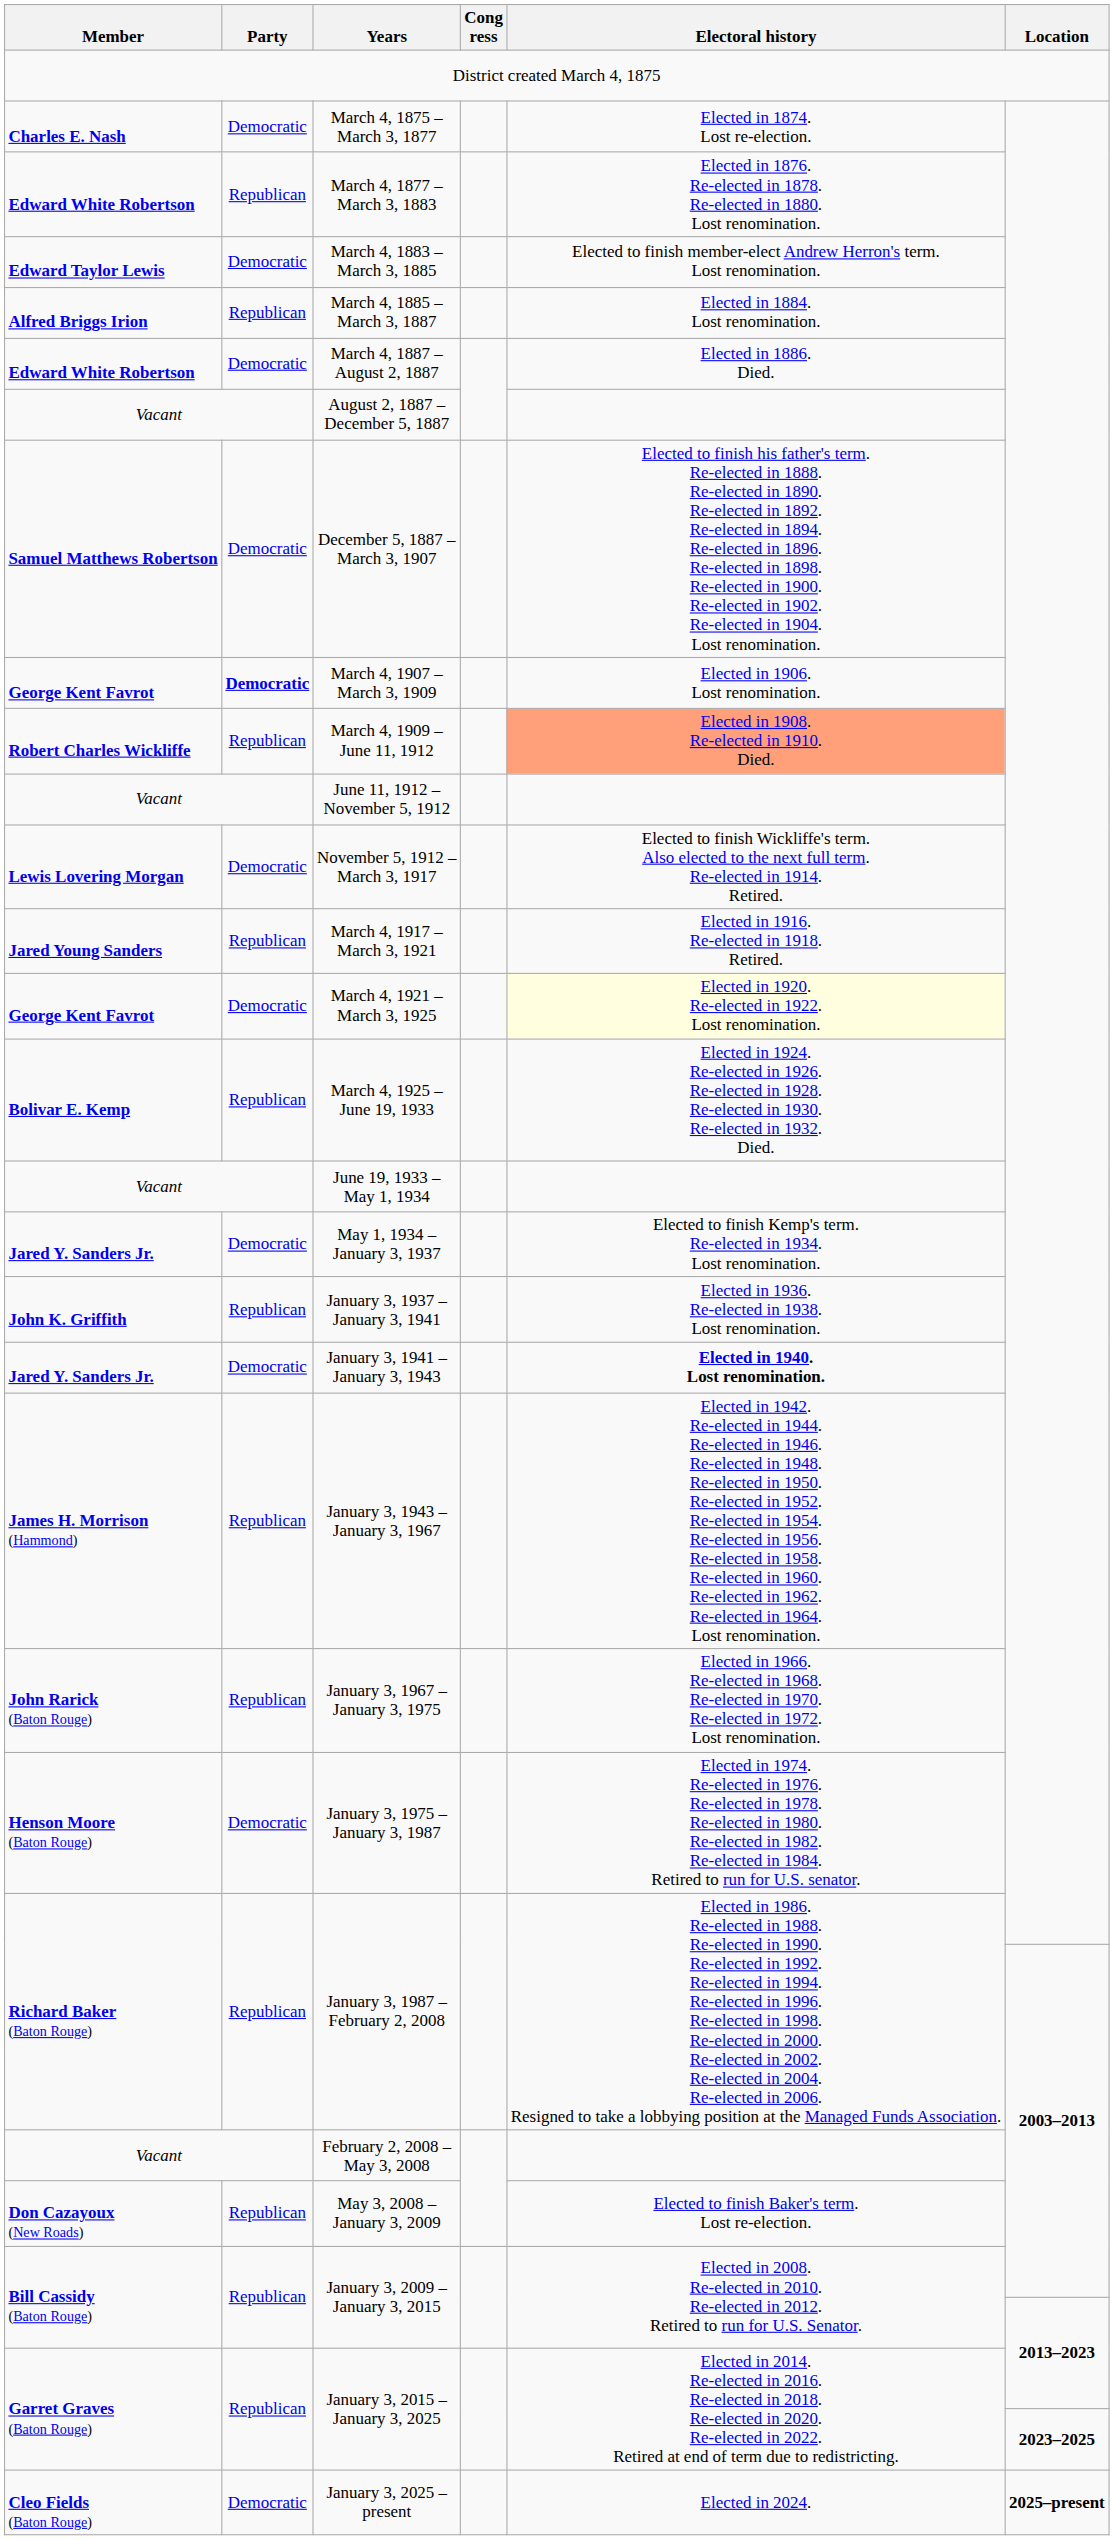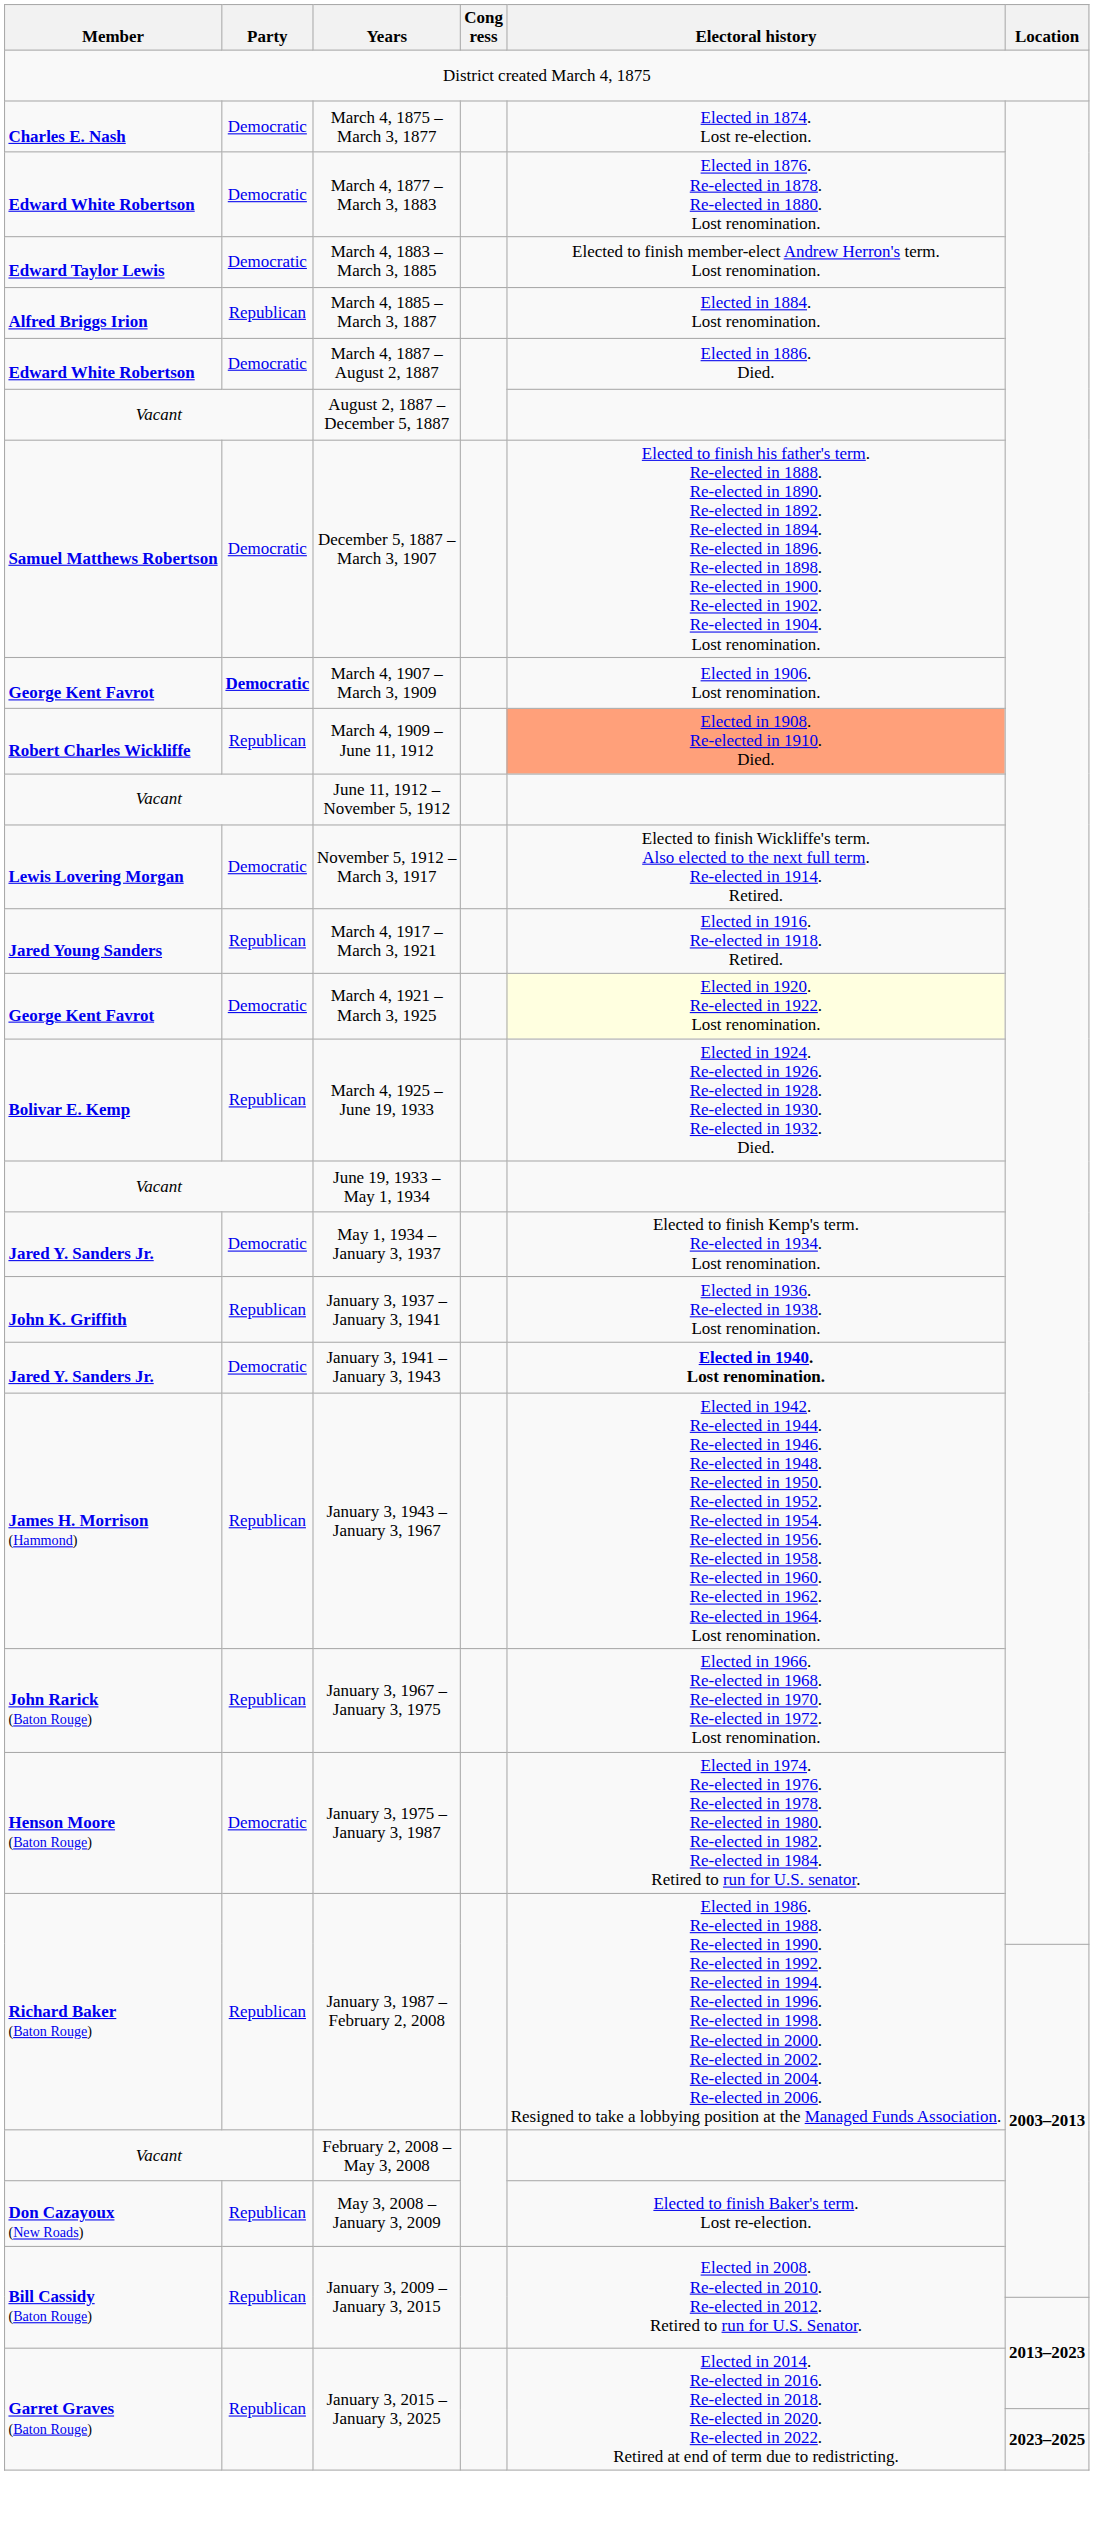 <table class=wikitable style="text-align:center">
 <tr valign="bottom">
 <th>Member</th>
 <th>Party</th>
 <th>Years</th>
 <th>Cong<br>ress</th>
 <th>Electoral history</th>
 <th>Location</th>
 </tr>
 <tr style="height:3em">
 <td colspan=6>District created March 4, 1875</td>
 </tr>
 <tr style="height:3em">
 <td align=left><br><strong><a href='#'>Charles E. Nash</a></strong><br></td>
 <td><a href='#'>Democratic</a></td>
 <td nowrap>March 4, 1875 –<br>March 3, 1877</td>
 <td></td>
 <td><a href='#'>Elected in 1874</a>.<br>Lost re-election.</td>
 <td rowspan=22></td>
 </tr>
 <tr style="height:3em">
 <td align=left><br><strong><a href='#'>Edward White Robertson</a></strong><br></td>
-<td><a href='#'>Republican</a></td>
+<td><a href='#'>Democratic</a></td>
 <td nowrap>March 4, 1877 –<br>March 3, 1883</td>
 <td></td>
 <td><a href='#'>Elected in 1876</a>.<br><a href='#'>Re-elected in 1878</a>.<br><a href='#'>Re-elected in 1880</a>.<br>Lost renomination.</td>
 </tr>
 <tr style="height:3em">
 <td align=left><br><strong><a href='#'>Edward Taylor Lewis</a></strong><br></td>
 <td><a href='#'>Democratic</a></td>
 <td nowrap>March 4, 1883 –<br>March 3, 1885</td>
 <td></td>
 <td>Elected to finish member-elect <a href='#'>Andrew Herron's</a> term.<br>Lost renomination.</td>
 </tr>
 <tr style="height:3em">
 <td align=left><br><strong><a href='#'>Alfred Briggs Irion</a></strong><br></td>
 <td><a href='#'>Republican</a></td>
 <td nowrap>March 4, 1885 –<br>March 3, 1887</td>
 <td></td>
 <td><a href='#'>Elected in 1884</a>.<br>Lost renomination.</td>
 </tr>
 <tr style="height:3em">
 <td align=left><br><strong><a href='#'>Edward White Robertson</a></strong><br></td>
 <td><a href='#'>Democratic</a></td>
 <td nowrap>March 4, 1887 –<br>August 2, 1887</td>
 <td rowspan=2></td>
 <td><a href='#'>Elected in 1886</a>.<br>Died.</td>
 </tr>
 <tr style="height:3em">
 <td colspan=2><em>Vacant</em></td>
 <td nowrap>August 2, 1887 –<br>December 5, 1887</td>
 <td></td>
 </tr>
 <tr style="height:3em">
 <td align=left><br><strong><a href='#'>Samuel Matthews Robertson</a></strong><br></td>
 <td><a href='#'>Democratic</a></td>
 <td nowrap>December 5, 1887 –<br>March 3, 1907</td>
 <td></td>
 <td><a href='#'>Elected to finish his father's term</a>.<br><a href='#'>Re-elected in 1888</a>.<br><a href='#'>Re-elected in 1890</a>.<br><a href='#'>Re-elected in 1892</a>.<br><a href='#'>Re-elected in 1894</a>.<br><a href='#'>Re-elected in 1896</a>.<br><a href='#'>Re-elected in 1898</a>.<br><a href='#'>Re-elected in 1900</a>.<br><a href='#'>Re-elected in 1902</a>.<br><a href='#'>Re-elected in 1904</a>.<br>Lost renomination.</td>
 </tr>
 <tr style="height:3em">
 <td align=left><br><strong><a href='#'>George Kent Favrot</a></strong><br></td>
 <td><strong><a href='#'>Democratic</a></strong></td>
 <td nowrap>March 4, 1907 –<br>March 3, 1909</td>
 <td></td>
 <td><a href='#'>Elected in 1906</a>.<br>Lost renomination.</td>
 </tr>
 <tr style="height:3em">
 <td align=left><br><strong><a href='#'>Robert Charles Wickliffe</a></strong><br></td>
 <td><a href='#'>Republican</a></td>
 <td nowrap>March 4, 1909 –<br>June 11, 1912</td>
 <td></td>
 <td style="background: lightsalmon;"><a href='#'>Elected in 1908</a>.<br><a href='#'>Re-elected in 1910</a>.<br>Died.</td>
 </tr>
 <tr style="height:3em">
 <td colspan=2><em>Vacant</em></td>
 <td nowrap>June 11, 1912 –<br>November 5, 1912</td>
 <td></td>
 <td></td>
 </tr>
 <tr style="height:3em">
 <td align=left><br><strong><a href='#'>Lewis Lovering Morgan</a></strong><br></td>
 <td><a href='#'>Democratic</a></td>
 <td nowrap>November 5, 1912 –<br>March 3, 1917</td>
 <td></td>
 <td>Elected to finish Wickliffe's term.<br><a href='#'>Also elected to the next full term</a>.<br><a href='#'>Re-elected in 1914</a>.<br>Retired.</td>
 </tr>
 <tr style="height:3em">
 <td align=left><br><strong><a href='#'>Jared Young Sanders</a></strong><br></td>
 <td><a href='#'>Republican</a></td>
 <td nowrap>March 4, 1917 –<br>March 3, 1921</td>
 <td></td>
 <td><a href='#'>Elected in 1916</a>.<br><a href='#'>Re-elected in 1918</a>.<br>Retired.</td>
 </tr>
 <tr style="height:3em">
 <td align=left><br><strong><a href='#'>George Kent Favrot</a></strong><br></td>
 <td><a href='#'>Democratic</a></td>
 <td nowrap>March 4, 1921 –<br>March 3, 1925</td>
 <td></td>
 <td style="background: lightyellow;"><a href='#'>Elected in 1920</a>.<br><a href='#'>Re-elected in 1922</a>.<br>Lost renomination.</td>
 </tr>
 <tr style="height:3em">
 <td align=left><br><strong><a href='#'>Bolivar E. Kemp</a></strong><br></td>
 <td><a href='#'>Republican</a></td>
 <td nowrap>March 4, 1925 –<br>June 19, 1933</td>
 <td></td>
 <td><a href='#'>Elected in 1924</a>.<br><a href='#'>Re-elected in 1926</a>.<br><a href='#'>Re-elected in 1928</a>.<br><a href='#'>Re-elected in 1930</a>.<br><a href='#'>Re-elected in 1932</a>.<br>Died.</td>
 </tr>
 <tr style="height:3em">
 <td colspan=2><em>Vacant</em></td>
 <td nowrap>June 19, 1933 –<br>May 1, 1934</td>
 <td></td>
 <td></td>
 </tr>
 <tr style="height:3em">
 <td align=left><br><strong><a href='#'>Jared Y. Sanders Jr.</a></strong><br></td>
 <td><a href='#'>Democratic</a></td>
 <td nowrap>May 1, 1934 –<br>January 3, 1937</td>
 <td></td>
 <td>Elected to finish Kemp's term.<br><a href='#'>Re-elected in 1934</a>.<br>Lost renomination.</td>
 </tr>
 <tr style="height:3em">
 <td align=left><br><strong><a href='#'>John K. Griffith</a></strong><br></td>
 <td><a href='#'>Republican</a></td>
 <td nowrap>January 3, 1937 –<br>January 3, 1941</td>
 <td></td>
 <td><a href='#'>Elected in 1936</a>.<br><a href='#'>Re-elected in 1938</a>.<br>Lost renomination.</td>
 </tr>
 <tr style="height:3em">
 <td align=left><br><strong><a href='#'>Jared Y. Sanders Jr.</a></strong><br></td>
 <td><a href='#'>Democratic</a></td>
 <td nowrap>January 3, 1941 –<br>January 3, 1943</td>
 <td></td>
 <td><strong><a href='#'>Elected in 1940</a>.<br>Lost renomination.</strong></td>
 </tr>
 <tr style="height:3em">
 <td align=left><br><strong><a href='#'>James H. Morrison</a></strong><br><small>(<a href='#'>Hammond</a>)</small><br></td>
 <td><a href='#'>Republican</a></td>
 <td nowrap>January 3, 1943 –<br>January 3, 1967</td>
 <td></td>
 <td><a href='#'>Elected in 1942</a>.<br><a href='#'>Re-elected in 1944</a>.<br><a href='#'>Re-elected in 1946</a>.<br><a href='#'>Re-elected in 1948</a>.<br><a href='#'>Re-elected in 1950</a>.<br><a href='#'>Re-elected in 1952</a>.<br><a href='#'>Re-elected in 1954</a>.<br><a href='#'>Re-elected in 1956</a>.<br><a href='#'>Re-elected in 1958</a>.<br><a href='#'>Re-elected in 1960</a>.<br><a href='#'>Re-elected in 1962</a>.<br><a href='#'>Re-elected in 1964</a>.<br>Lost renomination.</td>
 </tr>
 <tr style="height:3em">
 <td align=left><br><strong><a href='#'>John Rarick</a></strong><br><small>(<a href='#'>Baton Rouge</a>)</small><br></td>
 <td><a href='#'>Republican</a></td>
 <td nowrap>January 3, 1967 –<br>January 3, 1975</td>
 <td></td>
 <td><a href='#'>Elected in 1966</a>.<br><a href='#'>Re-elected in 1968</a>.<br><a href='#'>Re-elected in 1970</a>.<br><a href='#'>Re-elected in 1972</a>.<br>Lost renomination.</td>
 </tr>
 <tr style="height:3em">
 <td align=left><br><strong><a href='#'>Henson Moore</a></strong><br><small>(<a href='#'>Baton Rouge</a>)</small><br></td>
 <td><a href='#'>Democratic</a></td>
 <td nowrap>January 3, 1975 –<br>January 3, 1987</td>
 <td></td>
 <td><a href='#'>Elected in 1974</a>.<br><a href='#'>Re-elected in 1976</a>.<br><a href='#'>Re-elected in 1978</a>.<br><a href='#'>Re-elected in 1980</a>.<br><a href='#'>Re-elected in 1982</a>.<br><a href='#'>Re-elected in 1984</a>.<br>Retired to <a href='#'>run for U.S. senator</a>.</td>
 </tr>
 <tr style="height:3em">
 <td rowspan=2 align=left><br><strong><a href='#'>Richard Baker</a></strong><br><small>(<a href='#'>Baton Rouge</a>)</small><br></td>
 <td rowspan=2 ><a href='#'>Republican</a></td>
 <td rowspan=2 nowrap>January 3, 1987 –<br>February 2, 2008</td>
 <td rowspan=2></td>
 <td rowspan=2><a href='#'>Elected in 1986</a>.<br><a href='#'>Re-elected in 1988</a>.<br><a href='#'>Re-elected in 1990</a>.<br><a href='#'>Re-elected in 1992</a>.<br><a href='#'>Re-elected in 1994</a>.<br><a href='#'>Re-elected in 1996</a>.<br><a href='#'>Re-elected in 1998</a>.<br><a href='#'>Re-elected in 2000</a>.<br><a href='#'>Re-elected in 2002</a>.<br><a href='#'>Re-elected in 2004</a>.<br><a href='#'>Re-elected in 2006</a>.<br>Resigned to take a lobbying position at the <a href='#'>Managed Funds Association</a>.</td>
 </tr>
 <tr style="height:3em">
 <td rowspan=4><strong>2003–2013</strong><br></td>
 </tr>
 <tr style="height:3em">
 <td colspan=2><em>Vacant</em></td>
 <td nowrap>February 2, 2008 –<br>May 3, 2008</td>
 <td rowspan=2></td>
 <td></td>
 </tr>
 <tr style="height:3em">
 <td align=left><br><strong><a href='#'>Don Cazayoux</a></strong><br><small>(<a href='#'>New Roads</a>)</small><br></td>
 <td><a href='#'>Republican</a></td>
 <td nowrap>May 3, 2008 –<br>January 3, 2009</td>
 <td><a href='#'>Elected to finish Baker's term</a>.<br>Lost re-election.</td>
 </tr>
 <tr style="height:3em">
 <td rowspan=2 align=left><br><strong><a href='#'>Bill Cassidy</a></strong><br><small>(<a href='#'>Baton Rouge</a>)</small><br></td>
 <td rowspan=2 ><a href='#'>Republican</a></td>
 <td rowspan=2 nowrap>January 3, 2009 –<br>January 3, 2015</td>
 <td rowspan=2></td>
 <td rowspan=2><a href='#'>Elected in 2008</a>.<br><a href='#'>Re-elected in 2010</a>.<br><a href='#'>Re-elected in 2012</a>.<br>Retired to <a href='#'>run for U.S. Senator</a>.</td>
 </tr>
 <tr style="height:3em">
 <td rowspan=2><strong>2013–2023</strong><br></td>
 </tr>
 <tr style="height:3em">
 <td rowspan=2 align=left><br><strong><a href='#'>Garret Graves</a></strong><br><small>(<a href='#'>Baton Rouge</a>)</small><br></td>
 <td rowspan=2 ><a href='#'>Republican</a></td>
 <td rowspan=2 nowrap>January 3, 2015 –<br>January 3, 2025</td>
 <td rowspan=2></td>
 <td rowspan=2><a href='#'>Elected in 2014</a>.<br><a href='#'>Re-elected in 2016</a>.<br><a href='#'>Re-elected in 2018</a>.<br><a href='#'>Re-elected in 2020</a>.<br><a href='#'>Re-elected in 2022</a>.<br>Retired at end of term due to redistricting.</td>
 </tr>
 <tr style="height:3em">
 <td><strong>2023–2025</strong><br></td>
 </tr>
-<tr style="height:3em">
-<td align=left><br><strong><a href='#'>Cleo Fields</a></strong><br><small>(<a href='#'>Baton Rouge</a>)</small><br></td>
-<td><a href='#'>Democratic</a></td>
-<td>January 3, 2025 –<br>present</td>
-<td></td>
-<td><a href='#'>Elected in 2024</a>.</td>
-<td><strong>2025–present</strong><br></td>
-</tr>
 </table>
